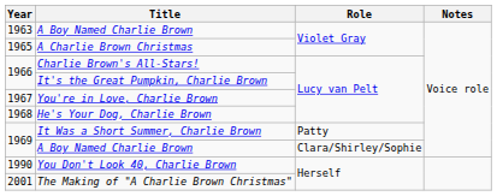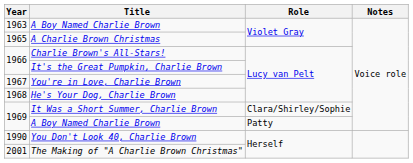 <table class="wikitable sortable">
 <tr>
 <th>Year</th>
 <th>Title</th>
 <th>Role</th>
 <th>Notes</th>
 </tr>
 <tr>
 <td>1963</td>
 <td><em><a href='#'>A Boy Named Charlie Brown</a></em></td>
 <td rowspan="2"><a href='#'>Violet Gray</a></td>
 <td rowspan="8">Voice role</td>
 </tr>
 <tr>
 <td>1965</td>
 <td><em><a href='#'>A Charlie Brown Christmas</a></em></td>
 </tr>
 <tr>
 <td rowspan="2">1966</td>
 <td><em><a href='#'>Charlie Brown's All-Stars!</a></em></td>
 <td rowspan="4"><a href='#'>Lucy van Pelt</a></td>
 </tr>
 <tr>
 <td><em><a href='#'>It's the Great Pumpkin, Charlie Brown</a></em></td>
 </tr>
 <tr>
 <td>1967</td>
 <td><em><a href='#'>You're in Love, Charlie Brown</a></em></td>
 </tr>
 <tr>
 <td>1968</td>
 <td><em><a href='#'>He's Your Dog, Charlie Brown</a></em></td>
 </tr>
 <tr>
 <td rowspan="2">1969</td>
 <td><em><a href='#'>It Was a Short Summer, Charlie Brown</a></em></td>
-<td>Patty</td>
+<td>Clara/Shirley/Sophie</td>
 </tr>
 <tr>
 <td><em><a href='#'>A Boy Named Charlie Brown</a></em></td>
-<td>Clara/Shirley/Sophie</td>
+<td>Patty</td>
 </tr>
 <tr>
 <td>1990</td>
 <td><em><a href='#'>You Don't Look 40, Charlie Brown</a></em></td>
 <td rowspan="2">Herself</td>
 <td rowspan="2"></td>
 </tr>
 <tr>
 <td>2001</td>
 <td><em>The Making of "A Charlie Brown Christmas"</em></td>
 </tr>
 </table>
